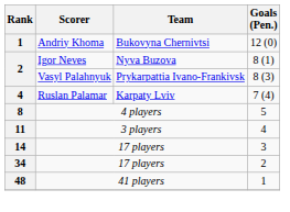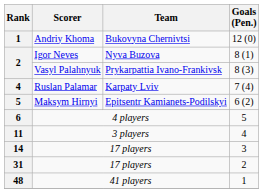 <table class="wikitable">
 <tr>
 <th>Rank</th>
 <th>Scorer</th>
 <th>Team</th>
 <th>Goals<br>(Pen.)</th>
 </tr>
 <tr>
 <th align=center rowspan=1>1</th>
 <td> <a href='#'>Andriy Khoma</a></td>
 <td><a href='#'>Bukovyna Chernivtsi</a></td>
 <td align=center>12 (0)</td>
 </tr>
 <tr>
 <th align=center rowspan=2>2</th>
 <td> <a href='#'>Igor Neves</a></td>
 <td><a href='#'>Nyva Buzova</a></td>
 <td align=center>8 (1)</td>
 </tr>
 <tr>
 <td> <a href='#'>Vasyl Palahnyuk</a></td>
 <td><a href='#'>Prykarpattia Ivano-Frankivsk</a></td>
 <td align=center>8 (3)</td>
 </tr>
 <tr>
 <th align=center rowspan=1>4</th>
 <td> <a href='#'>Ruslan Palamar</a></td>
 <td><a href='#'>Karpaty Lviv</a></td>
 <td align=center>7 (4)</td>
 </tr>
 <tr>
-<th align=center>8</th>
+<th align=center rowspan=1>5</th>
+<td> <a href='#'>Maksym Hirnyi</a></td>
+<td><a href='#'>Epitsentr Kamianets-Podilskyi</a></td>
+<td align=center>6 (2)</td>
+</tr>
+<tr>
+<th align=center>6</th>
 <td colspan=2 align=center><em>4 players</em></td>
 <td align=center>5</td>
 </tr>
 <tr>
 <th align=center>11</th>
 <td colspan=2 align=center><em>3 players</em></td>
 <td align=center>4</td>
 </tr>
 <tr>
 <th align=center>14</th>
 <td colspan=2 align=center><em>17 players</em></td>
 <td align=center>3</td>
 </tr>
 <tr>
-<th align=center>34</th>
+<th align=center>31</th>
 <td colspan=2 align=center><em>17 players</em></td>
 <td align=center>2</td>
 </tr>
 <tr>
 <th align=center>48</th>
 <td colspan=2 align=center><em>41 players</em></td>
 <td align=center>1</td>
 </tr>
 <tr>
 </tr>
 </table>
